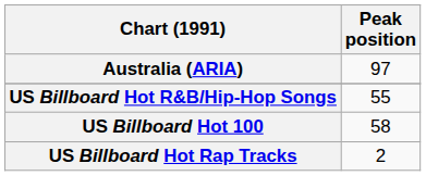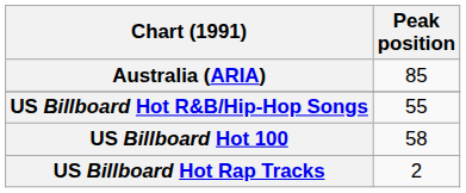 <table class="wikitable sortable plainrowheaders">
 <tr>
 <th>Chart (1991)</th>
 <th>Peak<br>position</th>
 </tr>
 <tr>
 <th scope="row">Australia (<a href='#'>ARIA</a>)</th>
-<td align="center">97</td>
+<td align="center">85</td>
 </tr>
 <tr>
 </tr>
 <tr>
 <th scope="row">US <em>Billboard</em> <a href='#'>Hot R&B/Hip-Hop Songs</a></th>
 <td align="center">55</td>
 </tr>
 <tr>
 <th scope="row">US <em>Billboard</em> <a href='#'>Hot 100</a></th>
 <td align="center">58</td>
 </tr>
 <tr>
 <th scope="row">US <em>Billboard</em> <a href='#'>Hot Rap Tracks</a></th>
 <td align="center">2</td>
 </tr>
 </table>
